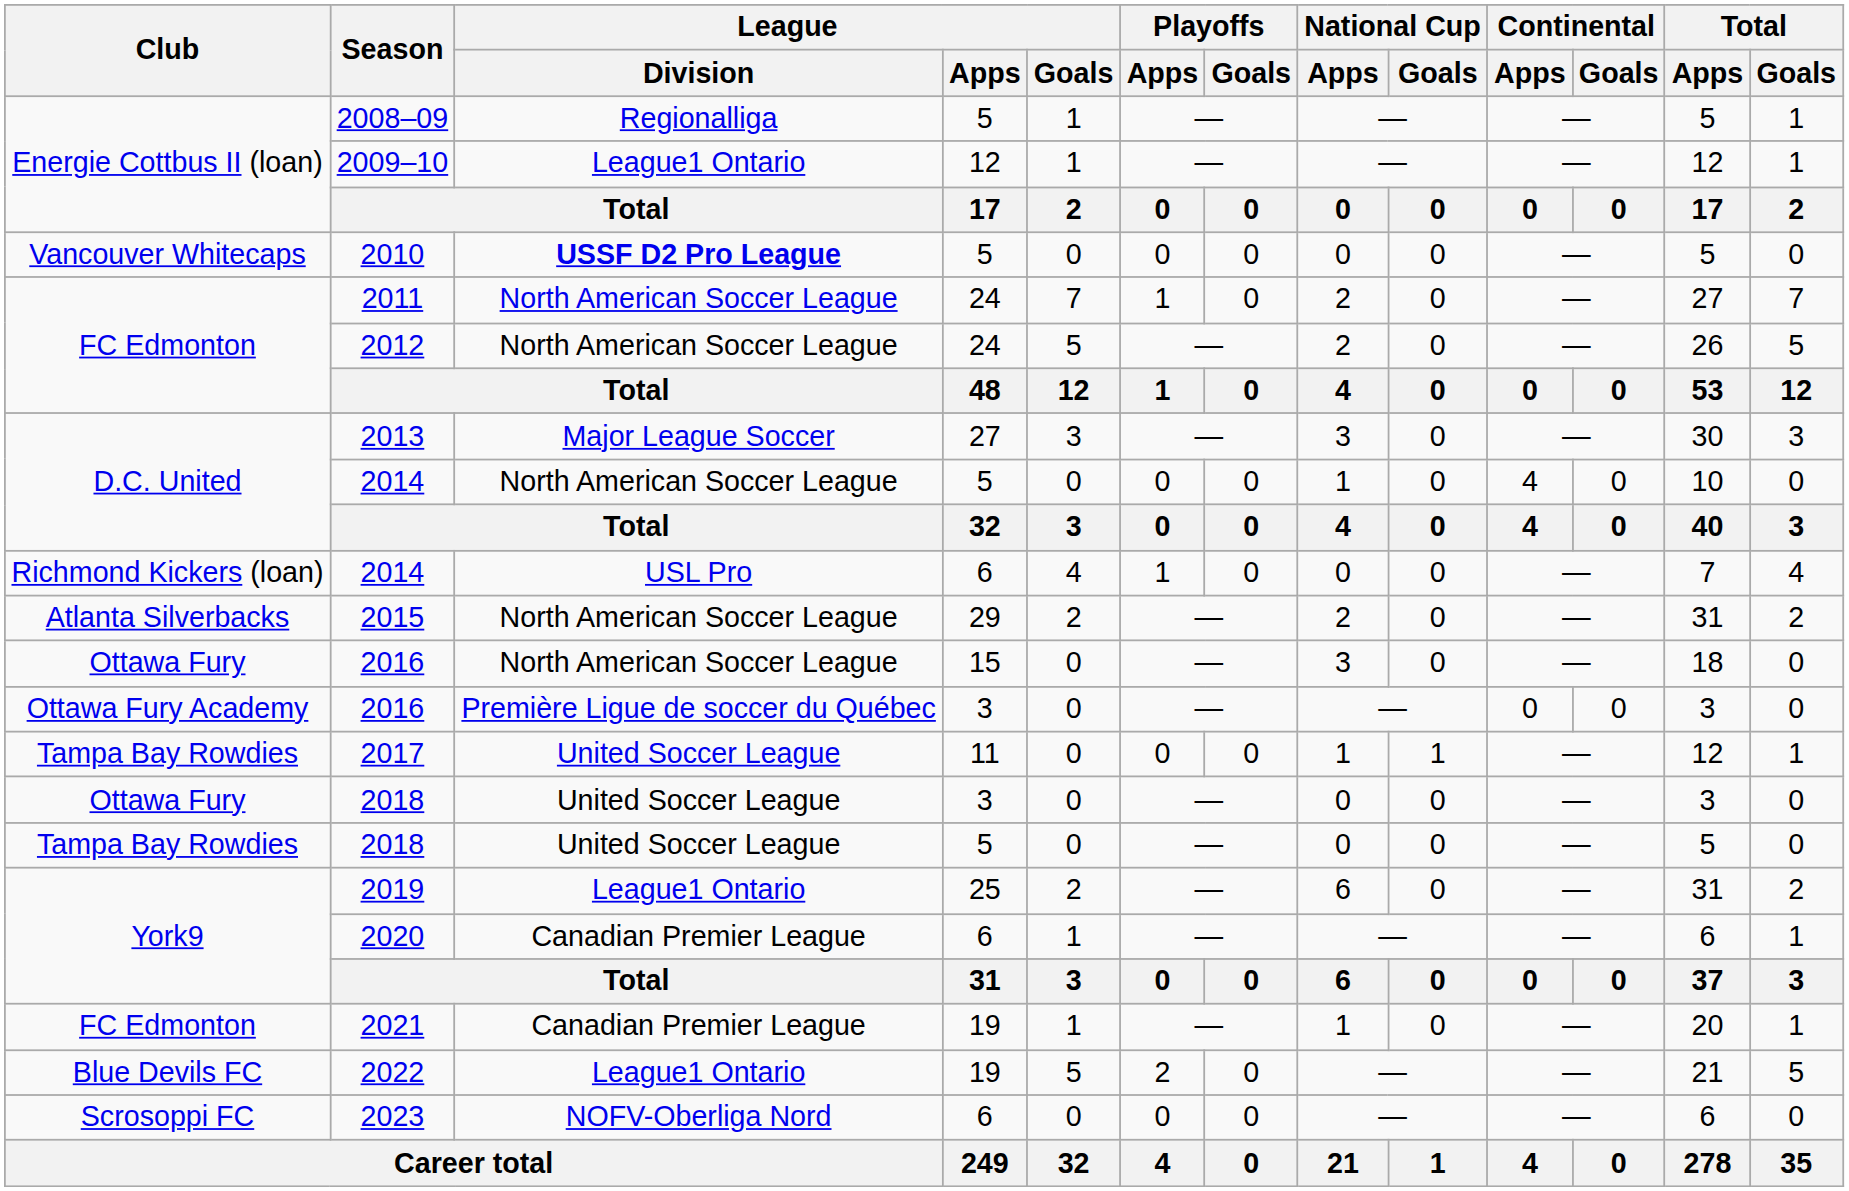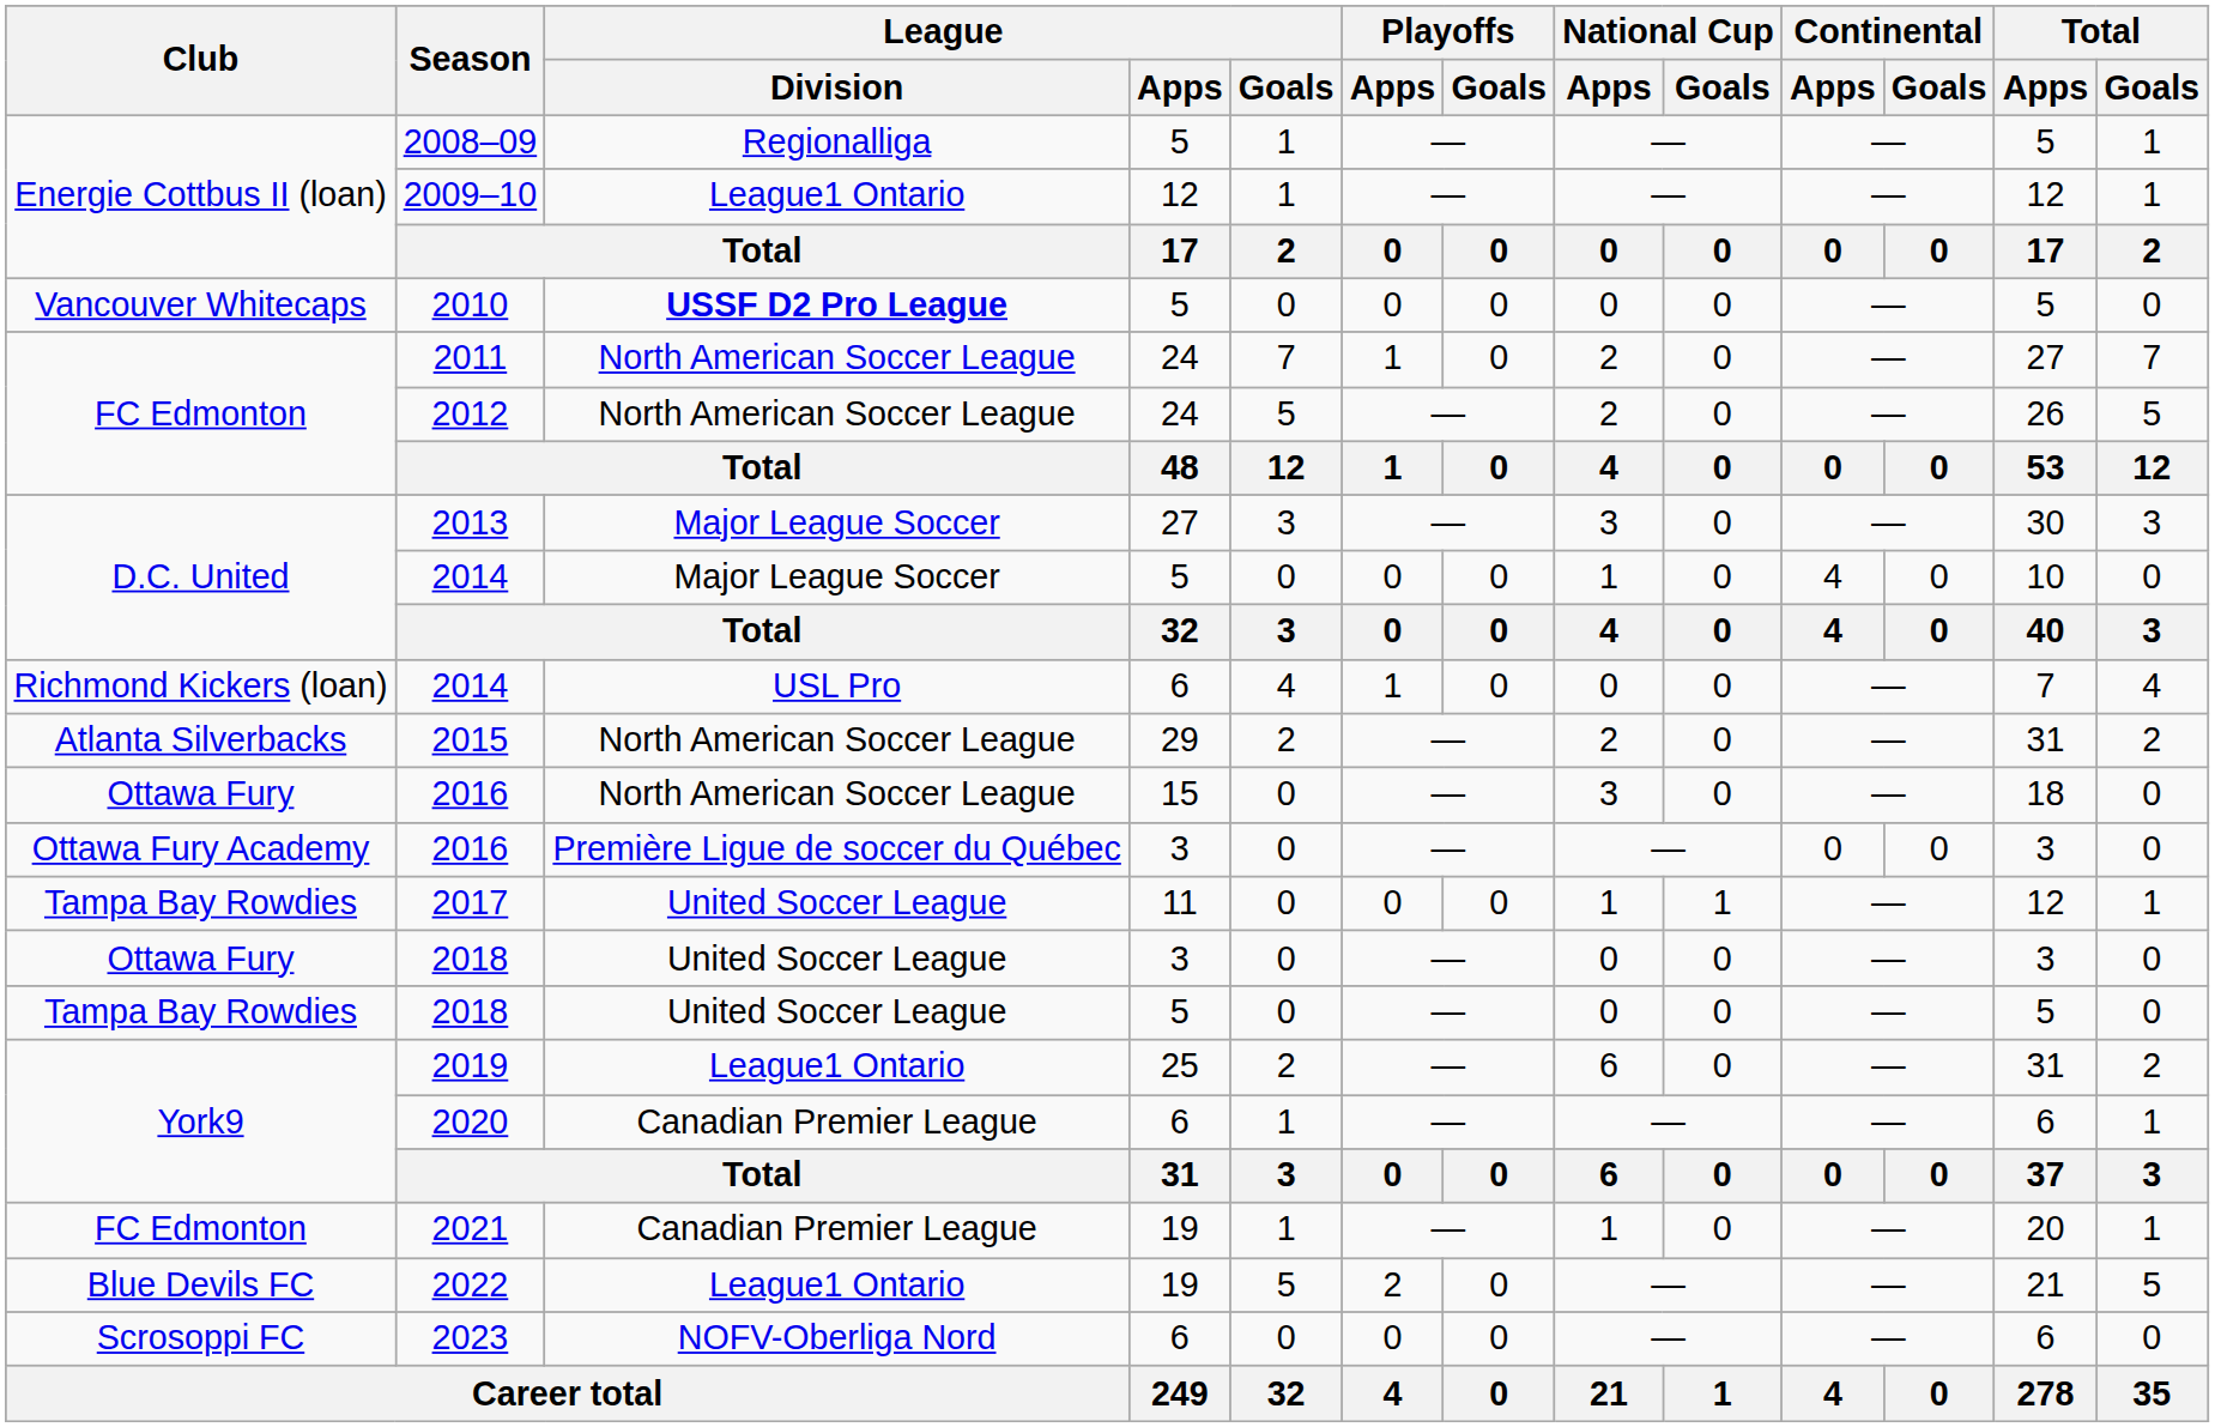 <table class="wikitable" style="text-align:center">
 <tr>
 <th rowspan="2">Club</th>
 <th rowspan="2">Season</th>
 <th colspan="3">League</th>
 <th colspan="2">Playoffs</th>
 <th colspan="2">National Cup</th>
 <th colspan="2">Continental</th>
 <th colspan="2">Total</th>
 </tr>
 <tr>
 <th>Division</th>
 <th>Apps</th>
 <th>Goals</th>
 <th>Apps</th>
 <th>Goals</th>
 <th>Apps</th>
 <th>Goals</th>
 <th>Apps</th>
 <th>Goals</th>
 <th>Apps</th>
 <th>Goals</th>
 </tr>
 <tr>
 <td rowspan="3"><a href='#'>Energie Cottbus II</a> (loan)</td>
 <td><a href='#'>2008–09</a></td>
 <td><a href='#'>Regionalliga</a></td>
 <td>5</td>
 <td>1</td>
 <td colspan="2">—</td>
 <td colspan="2">—</td>
 <td colspan="2">—</td>
 <td>5</td>
 <td>1</td>
 </tr>
 <tr>
 <td><a href='#'>2009–10</a></td>
 <td><a href='#'>League1 Ontario</a></td>
 <td>12</td>
 <td>1</td>
 <td colspan="2">—</td>
 <td colspan="2">—</td>
 <td colspan="2">—</td>
 <td>12</td>
 <td>1</td>
 </tr>
 <tr>
 <th colspan="2">Total</th>
 <th>17</th>
 <th>2</th>
 <th>0</th>
 <th>0</th>
 <th>0</th>
 <th>0</th>
 <th>0</th>
 <th>0</th>
 <th>17</th>
 <th>2</th>
 </tr>
 <tr>
 <td rowspan="1"><a href='#'>Vancouver Whitecaps</a></td>
 <td><a href='#'>2010</a></td>
 <td><strong><a href='#'>USSF D2 Pro League</a></strong></td>
 <td>5</td>
 <td>0</td>
 <td>0</td>
 <td>0</td>
 <td>0</td>
 <td>0</td>
 <td colspan="2">—</td>
 <td>5</td>
 <td>0</td>
 </tr>
 <tr>
 <td rowspan="3"><a href='#'>FC Edmonton</a></td>
 <td><a href='#'>2011</a></td>
 <td><a href='#'>North American Soccer League</a></td>
 <td>24</td>
 <td>7</td>
 <td>1</td>
 <td>0</td>
 <td>2</td>
 <td>0</td>
 <td colspan="2">—</td>
 <td>27</td>
 <td>7</td>
 </tr>
 <tr>
 <td><a href='#'>2012</a></td>
 <td>North American Soccer League</td>
 <td>24</td>
 <td>5</td>
 <td colspan="2">—</td>
 <td>2</td>
 <td>0</td>
 <td colspan="2">—</td>
 <td>26</td>
 <td>5</td>
 </tr>
 <tr>
 <th colspan="2">Total</th>
 <th>48</th>
 <th>12</th>
 <th>1</th>
 <th>0</th>
 <th>4</th>
 <th>0</th>
 <th>0</th>
 <th>0</th>
 <th>53</th>
 <th>12</th>
 </tr>
 <tr>
 <td rowspan="3"><a href='#'>D.C. United</a></td>
 <td><a href='#'>2013</a></td>
 <td><a href='#'>Major League Soccer</a></td>
 <td>27</td>
 <td>3</td>
 <td colspan="2">—</td>
 <td>3</td>
 <td>0</td>
 <td colspan="2">—</td>
 <td>30</td>
 <td>3</td>
 </tr>
 <tr>
 <td><a href='#'>2014</a></td>
-<td>North American Soccer League</td>
+<td>Major League Soccer</td>
 <td>5</td>
 <td>0</td>
 <td>0</td>
 <td>0</td>
 <td>1</td>
 <td>0</td>
 <td>4</td>
 <td>0</td>
 <td>10</td>
 <td>0</td>
 </tr>
 <tr>
 <th colspan="2">Total</th>
 <th>32</th>
 <th>3</th>
 <th>0</th>
 <th>0</th>
 <th>4</th>
 <th>0</th>
 <th>4</th>
 <th>0</th>
 <th>40</th>
 <th>3</th>
 </tr>
 <tr>
 <td rowspan="1"><a href='#'>Richmond Kickers</a> (loan)</td>
 <td><a href='#'>2014</a></td>
 <td><a href='#'>USL Pro</a></td>
 <td>6</td>
 <td>4</td>
 <td>1</td>
 <td>0</td>
 <td>0</td>
 <td>0</td>
 <td colspan="2">—</td>
 <td>7</td>
 <td>4</td>
 </tr>
 <tr>
 <td rowspan="1"><a href='#'>Atlanta Silverbacks</a></td>
 <td><a href='#'>2015</a></td>
 <td>North American Soccer League</td>
 <td>29</td>
 <td>2</td>
 <td colspan="2">—</td>
 <td>2</td>
 <td>0</td>
 <td colspan="2">—</td>
 <td>31</td>
 <td>2</td>
 </tr>
 <tr>
 <td rowspan="1"><a href='#'>Ottawa Fury</a></td>
 <td><a href='#'>2016</a></td>
 <td>North American Soccer League</td>
 <td>15</td>
 <td>0</td>
 <td colspan="2">—</td>
 <td>3</td>
 <td>0</td>
 <td colspan="2">—</td>
 <td>18</td>
 <td>0</td>
 </tr>
 <tr>
 <td rowspan="1"><a href='#'>Ottawa Fury Academy</a></td>
 <td><a href='#'>2016</a></td>
 <td><a href='#'>Première Ligue de soccer du Québec</a></td>
 <td>3</td>
 <td>0</td>
 <td colspan="2">—</td>
 <td colspan="2">—</td>
 <td>0</td>
 <td>0</td>
 <td>3</td>
 <td>0</td>
 </tr>
 <tr>
 <td rowspan="1"><a href='#'>Tampa Bay Rowdies</a></td>
 <td><a href='#'>2017</a></td>
 <td><a href='#'>United Soccer League</a></td>
 <td>11</td>
 <td>0</td>
 <td>0</td>
 <td>0</td>
 <td>1</td>
 <td>1</td>
 <td colspan="2">—</td>
 <td>12</td>
 <td>1</td>
 </tr>
 <tr>
 <td rowspan="1"><a href='#'>Ottawa Fury</a></td>
 <td><a href='#'>2018</a></td>
 <td>United Soccer League</td>
 <td>3</td>
 <td>0</td>
 <td colspan="2">—</td>
 <td>0</td>
 <td>0</td>
 <td colspan="2">—</td>
 <td>3</td>
 <td>0</td>
 </tr>
 <tr>
 <td rowspan="1"><a href='#'>Tampa Bay Rowdies</a></td>
 <td><a href='#'>2018</a></td>
 <td>United Soccer League</td>
 <td>5</td>
 <td>0</td>
 <td colspan="2">—</td>
 <td>0</td>
 <td>0</td>
 <td colspan="2">—</td>
 <td>5</td>
 <td>0</td>
 </tr>
 <tr>
 <td rowspan="3"><a href='#'>York9</a></td>
 <td><a href='#'>2019</a></td>
 <td><a href='#'>League1 Ontario</a></td>
 <td>25</td>
 <td>2</td>
 <td colspan="2">—</td>
 <td>6</td>
 <td>0</td>
 <td colspan="2">—</td>
 <td>31</td>
 <td>2</td>
 </tr>
 <tr>
 <td><a href='#'>2020</a></td>
 <td>Canadian Premier League</td>
 <td>6</td>
 <td>1</td>
 <td colspan="2">—</td>
 <td colspan="2">—</td>
 <td colspan="2">—</td>
 <td>6</td>
 <td>1</td>
 </tr>
 <tr>
 <th colspan="2">Total</th>
 <th>31</th>
 <th>3</th>
 <th>0</th>
 <th>0</th>
 <th>6</th>
 <th>0</th>
 <th>0</th>
 <th>0</th>
 <th>37</th>
 <th>3</th>
 </tr>
 <tr>
 <td><a href='#'>FC Edmonton</a></td>
 <td><a href='#'>2021</a></td>
 <td>Canadian Premier League</td>
 <td>19</td>
 <td>1</td>
 <td colspan="2">—</td>
 <td>1</td>
 <td>0</td>
 <td colspan="2">—</td>
 <td>20</td>
 <td>1</td>
 </tr>
 <tr>
 <td><a href='#'>Blue Devils FC</a></td>
 <td><a href='#'>2022</a></td>
 <td><a href='#'>League1 Ontario</a></td>
 <td>19</td>
 <td>5</td>
 <td>2</td>
 <td>0</td>
 <td colspan="2">—</td>
 <td colspan="2">—</td>
 <td>21</td>
 <td>5</td>
 </tr>
 <tr>
 <td><a href='#'>Scrosoppi FC</a></td>
 <td><a href='#'>2023</a></td>
 <td><a href='#'>NOFV-Oberliga Nord</a></td>
 <td>6</td>
 <td>0</td>
 <td>0</td>
 <td>0</td>
 <td colspan="2">—</td>
 <td colspan="2">—</td>
 <td>6</td>
 <td>0</td>
 </tr>
 <tr>
 <th colspan="3">Career total</th>
 <th>249</th>
 <th>32</th>
 <th>4</th>
 <th>0</th>
 <th>21</th>
 <th>1</th>
 <th>4</th>
 <th>0</th>
 <th>278</th>
 <th>35</th>
 </tr>
 </table>
